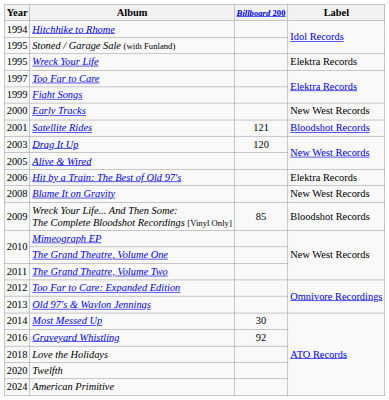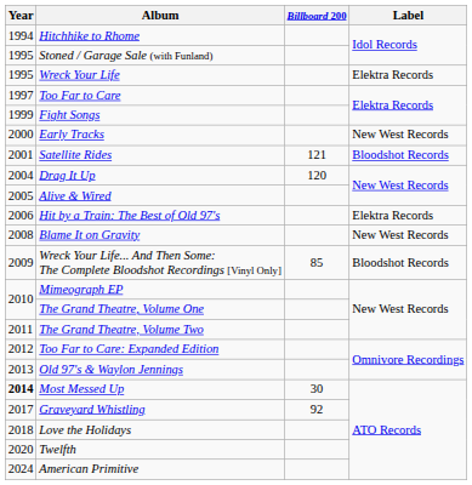 <table class="wikitable">
 <tr>
 <th>Year</th>
 <th>Album</th>
 <th><small><a href='#'><em>Billboard</em> 200</a></small></th>
 <th>Label</th>
 </tr>
 <tr>
 <td>1994</td>
 <td><em><a href='#'>Hitchhike to Rhome</a></em></td>
 <td style="text-align:center;"></td>
 <td rowspan="2"><a href='#'>Idol Records</a></td>
 </tr>
 <tr>
 <td>1995</td>
 <td><em>Stoned / Garage Sale</em> <small>(with Funland)</small></td>
 <td style="text-align:center;"></td>
 </tr>
 <tr>
 <td>1995</td>
 <td><em><a href='#'>Wreck Your Life</a></em></td>
 <td style="text-align:center;"></td>
 <td>Elektra Records</td>
 </tr>
 <tr>
 <td>1997</td>
 <td><em><a href='#'>Too Far to Care</a></em></td>
 <td style="text-align:center;"></td>
 <td rowspan="2"><a href='#'>Elektra Records</a></td>
 </tr>
 <tr>
 <td>1999</td>
 <td><em><a href='#'>Fight Songs</a></em></td>
 <td style="text-align:center;"></td>
 </tr>
 <tr>
 <td>2000</td>
 <td><em><a href='#'>Early Tracks</a></em></td>
 <td style="text-align:center;"></td>
 <td>New West Records</td>
 </tr>
 <tr>
 <td>2001</td>
 <td><em><a href='#'>Satellite Rides</a></em></td>
 <td style="text-align:center;">121</td>
 <td><a href='#'>Bloodshot Records</a></td>
 </tr>
 <tr>
-<td>2003</td>
+<td>2004</td>
 <td><em><a href='#'>Drag It Up</a></em></td>
 <td style="text-align:center;">120</td>
 <td rowspan="2"><a href='#'>New West Records</a></td>
 </tr>
 <tr>
 <td>2005</td>
 <td><em><a href='#'>Alive & Wired</a></em></td>
 <td style="text-align:center;"></td>
 </tr>
 <tr>
 <td>2006</td>
 <td><em><a href='#'>Hit by a Train: The Best of Old 97's</a></em></td>
 <td style="text-align:center;"></td>
 <td>Elektra Records</td>
 </tr>
 <tr>
 <td>2008</td>
 <td><em><a href='#'>Blame It on Gravity</a></em></td>
 <td style="text-align:center;"></td>
 <td>New West Records</td>
 </tr>
 <tr>
 <td>2009</td>
 <td><em>Wreck Your Life... And Then Some:</em> <br><em>The Complete Bloodshot Recordings</em> <small>[Vinyl Only]</small> </td>
 <td style="text-align:center;">85</td>
 <td>Bloodshot Records</td>
 </tr>
 <tr>
 <td rowspan="2">2010</td>
 <td><em> <a href='#'>Mimeograph EP</a> </em></td>
 <td style="text-align:center;"></td>
 <td rowspan="3">New West Records</td>
 </tr>
 <tr>
 <td><em><a href='#'>The Grand Theatre, Volume One</a></em></td>
 <td style="text-align:center;"></td>
 </tr>
 <tr>
 <td>2011</td>
 <td><em><a href='#'>The Grand Theatre, Volume Two</a></em></td>
 <td style="text-align:center;"></td>
 </tr>
 <tr>
 <td>2012</td>
 <td><em><a href='#'>Too Far to Care: Expanded Edition</a></em></td>
 <td style="text-align:center;"></td>
 <td rowspan="2"><a href='#'>Omnivore Recordings</a></td>
 </tr>
 <tr>
 <td>2013</td>
 <td><em><a href='#'>Old 97's & Waylon Jennings</a></em></td>
 <td style="text-align:center;"></td>
 </tr>
 <tr>
-<td>2014</td>
+<td><strong>2014</strong></td>
 <td><em><a href='#'>Most Messed Up</a></em></td>
 <td style="text-align:center;">30</td>
 <td rowspan="5"><a href='#'>ATO Records</a></td>
 </tr>
 <tr>
-<td>2016</td>
+<td>2017</td>
 <td><em><a href='#'>Graveyard Whistling</a></em></td>
 <td style="text-align:center;">92</td>
 </tr>
 <tr>
 <td>2018</td>
 <td><em>Love the Holidays</em></td>
 <td></td>
 </tr>
 <tr>
 <td>2020</td>
 <td><em>Twelfth</em></td>
 <td></td>
 </tr>
 <tr>
 <td>2024</td>
 <td><em>American Primitive</em></td>
 <td></td>
 </tr>
 </table>
